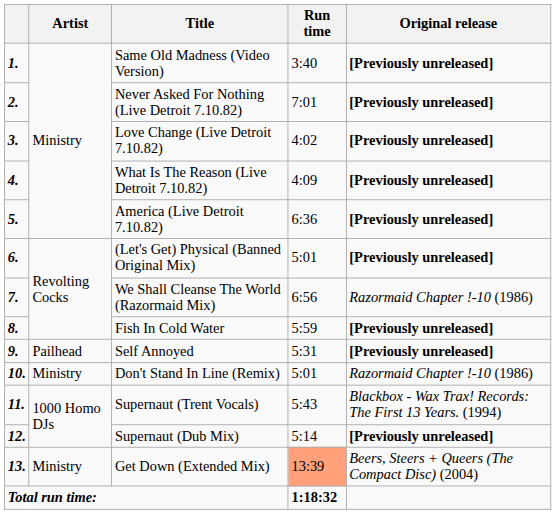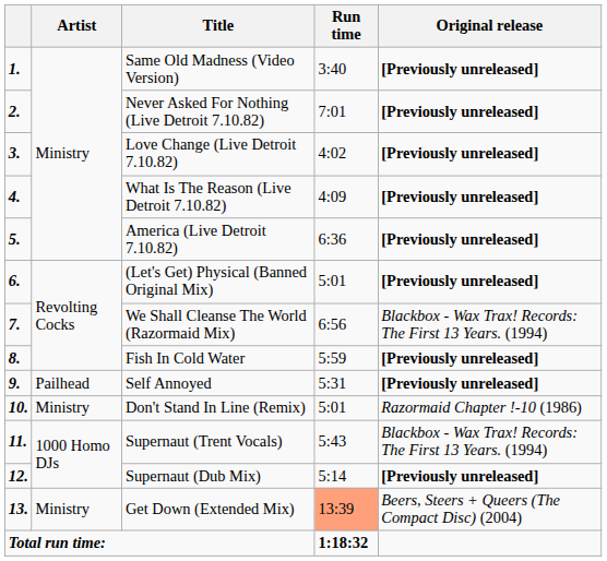 <table class="wikitable sortable">
 <tr>
 <th></th>
 <th>Artist</th>
 <th>Title</th>
 <th>Run time</th>
 <th>Original release</th>
 </tr>
 <tr>
 <td><strong><em>1.</em></strong></td>
 <td rowspan="5">Ministry</td>
 <td>Same Old Madness (Video Version)</td>
 <td>3:40</td>
 <td><strong>[Previously unreleased]</strong></td>
 </tr>
 <tr>
 <td><strong><em>2.</em></strong></td>
 <td>Never Asked For Nothing (Live Detroit 7.10.82)</td>
 <td>7:01</td>
 <td><strong>[Previously unreleased]</strong></td>
 </tr>
 <tr>
 <td><strong><em>3.</em></strong></td>
 <td>Love Change (Live Detroit 7.10.82)</td>
 <td>4:02</td>
 <td><strong>[Previously unreleased]</strong></td>
 </tr>
 <tr>
 <td><strong><em>4.</em></strong></td>
 <td>What Is The Reason (Live Detroit 7.10.82)</td>
 <td>4:09</td>
 <td><strong>[Previously unreleased]</strong></td>
 </tr>
 <tr>
 <td><strong><em>5.</em></strong></td>
 <td>America (Live Detroit 7.10.82)</td>
 <td>6:36</td>
 <td><strong>[Previously unreleased]</strong></td>
 </tr>
 <tr>
 <td><strong><em>6.</em></strong></td>
 <td rowspan="3">Revolting Cocks</td>
 <td>(Let's Get) Physical (Banned Original Mix)</td>
 <td>5:01</td>
 <td><strong>[Previously unreleased]</strong></td>
 </tr>
 <tr>
 <td><strong><em>7.</em></strong></td>
 <td>We Shall Cleanse The World (Razormaid Mix)</td>
 <td>6:56</td>
-<td><em>Razormaid Chapter !-10</em> (1986)</td>
+<td><em>Blackbox - Wax Trax! Records: The First 13 Years.</em> (1994)</td>
 </tr>
 <tr>
 <td><strong><em>8.</em></strong></td>
 <td>Fish In Cold Water</td>
 <td>5:59</td>
 <td><strong>[Previously unreleased]</strong></td>
 </tr>
 <tr>
 <td><strong><em>9.</em></strong></td>
 <td>Pailhead</td>
 <td>Self Annoyed</td>
 <td>5:31</td>
 <td><strong>[Previously unreleased]</strong></td>
 </tr>
 <tr>
 <td><strong><em>10.</em></strong></td>
 <td>Ministry</td>
 <td>Don't Stand In Line (Remix)</td>
 <td>5:01</td>
 <td><em>Razormaid Chapter !-10</em> (1986)</td>
 </tr>
 <tr>
 <td><strong><em>11.</em></strong></td>
 <td rowspan="2">1000 Homo DJs</td>
 <td>Supernaut (Trent Vocals)</td>
 <td>5:43</td>
 <td><em>Blackbox - Wax Trax! Records: The First 13 Years.</em> (1994)</td>
 </tr>
 <tr>
 <td><strong><em>12.</em></strong></td>
 <td>Supernaut (Dub Mix)</td>
 <td>5:14</td>
 <td><strong>[Previously unreleased]</strong></td>
 </tr>
 <tr>
 <td><strong><em>13.</em></strong></td>
 <td>Ministry</td>
 <td>Get Down (Extended Mix)</td>
 <td style="background: lightsalmon;">13:39</td>
 <td><em>Beers, Steers + Queers (The Compact Disc)</em> (2004)</td>
 </tr>
 <tr>
 <td colspan="3"><strong><em>Total run time:</em></strong></td>
 <td><strong>1:18:32</strong></td>
 <td></td>
 </tr>
 </table>
